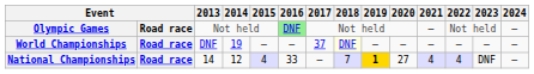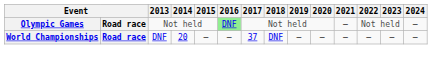 <table class="wikitable plainrowheaders">
 <tr>
 <th colspan="2" scope="col">Event</th>
 <th scope="col">2013</th>
 <th scope="col">2014</th>
 <th scope="col">2015</th>
 <th scope="col">2016</th>
 <th scope="col">2017</th>
 <th scope="col">2018</th>
 <th scope="col">2019</th>
 <th scope="col">2020</th>
 <th scope="col">2021</th>
 <th scope="col">2022</th>
 <th scope="col">2023</th>
 <th scope="col">2024</th>
 </tr>
 <tr style="text-align:center;">
 <th scope="row"> <a href='#'>Olympic Games</a></th>
 <th scope="row">Road race</th>
 <td style="color:#4d4d4d;" colspan=3>Not held</td>
 <td style="background: lightgreen;"><a href='#'>DNF</a></td>
 <td style="color:#4d4d4d;" colspan=4>Not held</td>
 <td>—</td>
 <td style="color:#4d4d4d;" colspan=2>Not held</td>
 <td>—</td>
 </tr>
 <tr style="text-align:center;">
 <th scope="row"> <a href='#'>World Championships</a></th>
 <th scope="row"><a href='#'>Road race</a></th>
 <td><a href='#'>DNF</a></td>
-<td><a href='#'>19</a></td>
+<td><a href='#'>20</a></td>
 <td>—</td>
 <td>—</td>
 <td><a href='#'>37</a></td>
-<td style="background: lightyellow;"><a href='#'>DNF</a></td>
+<td><a href='#'>DNF</a></td>
 <td>—</td>
 <td>—</td>
 <td>—</td>
 <td>—</td>
 <td>—</td>
 <td>—</td>
 </tr>
-<tr style="text-align:center;">
-<th scope="row"> <a href='#'>National Championships</a></th>
-<th scope="row"><a href='#'>Road race</a></th>
-<td>14</td>
-<td>12</td>
-<td style="background:#ddf;">4</td>
-<td>33</td>
-<td>—</td>
-<td style="background:#ddf;">7</td>
-<td style="background:gold;"><strong>1</strong></td>
-<td>27</td>
-<td style="background:#ddf;">4</td>
-<td style="background:#ddf;">4</td>
-<td>DNF</td>
-<td>—</td>
-</tr>
 </table>
